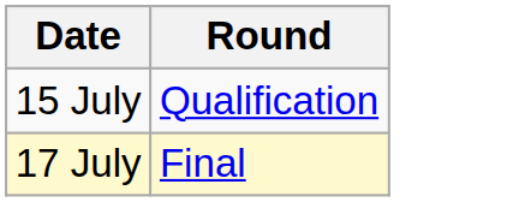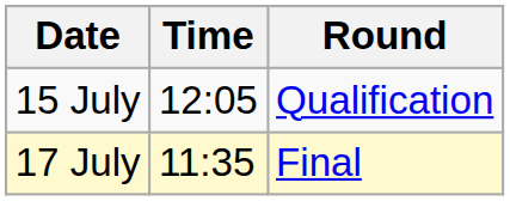 <table class="wikitable">
 <tr>
 <th>Date</th>
+<th>Time</th>
 <th>Round</th>
 </tr>
 <tr>
 <td>15 July</td>
+<td>12:05</td>
 <td><a href='#'>Qualification</a></td>
 </tr>
 <tr style=background:lemonchiffon>
 <td>17 July</td>
+<td>11:35</td>
 <td><a href='#'>Final</a></td>
 </tr>
 </table>
